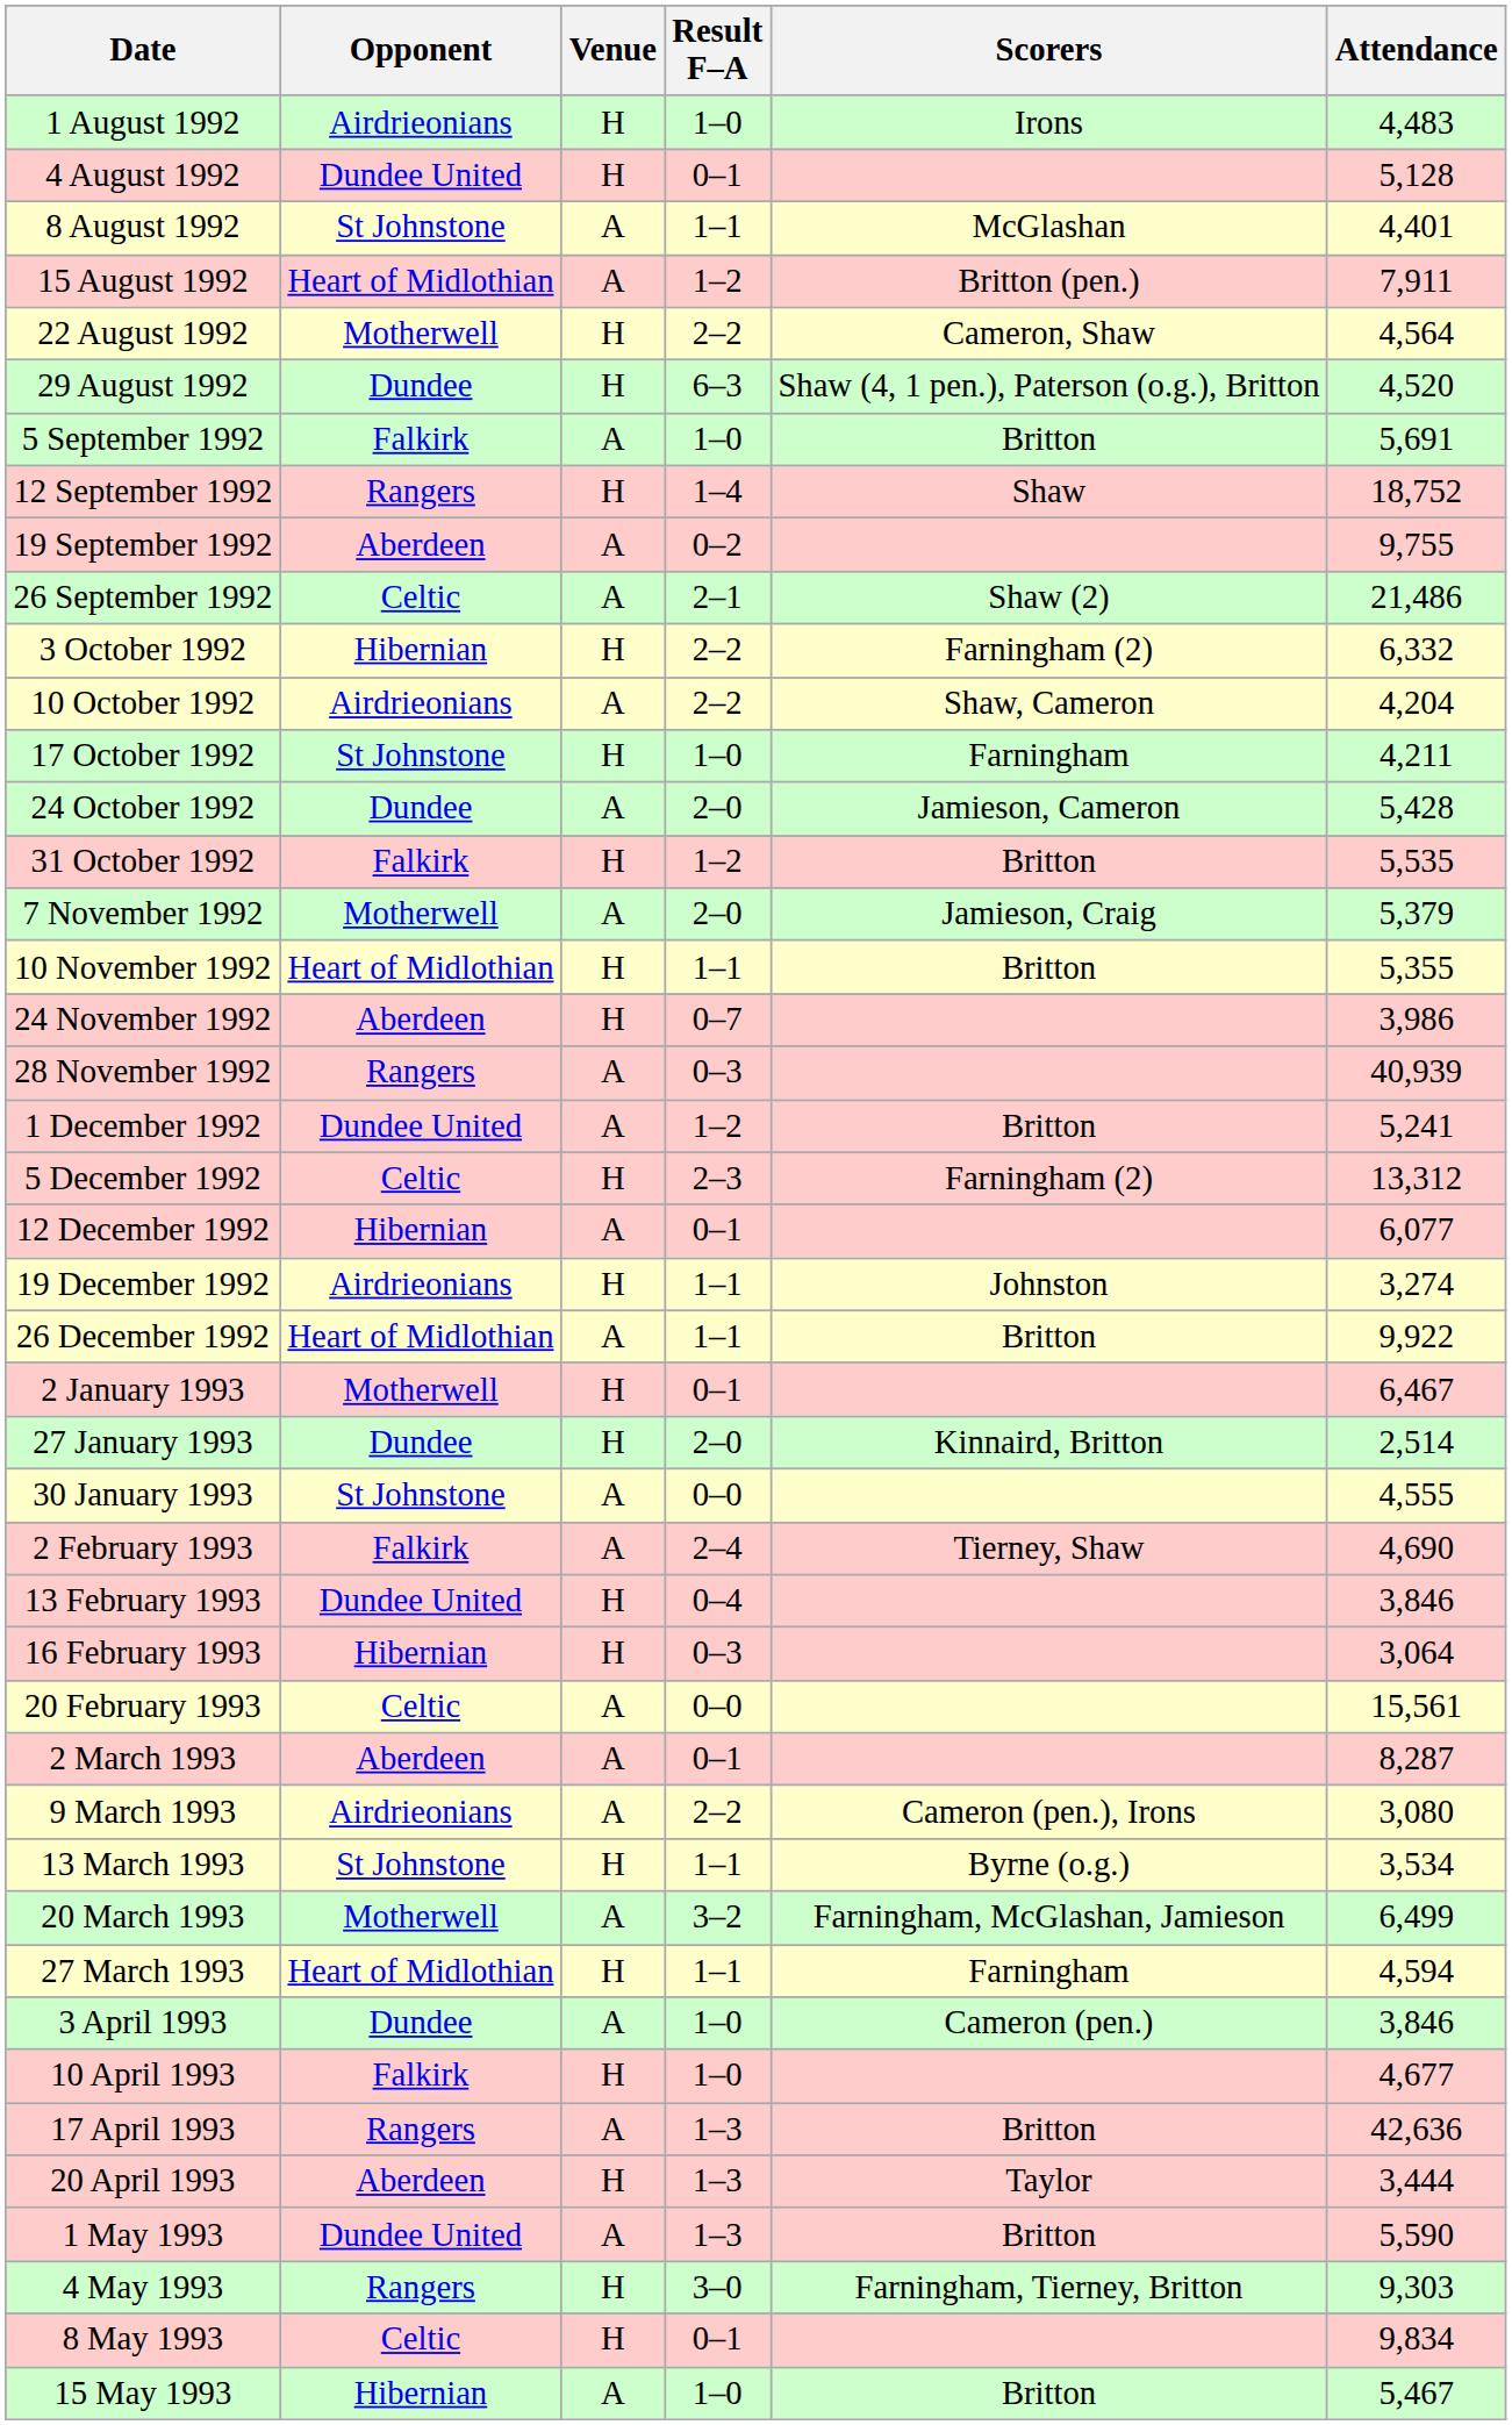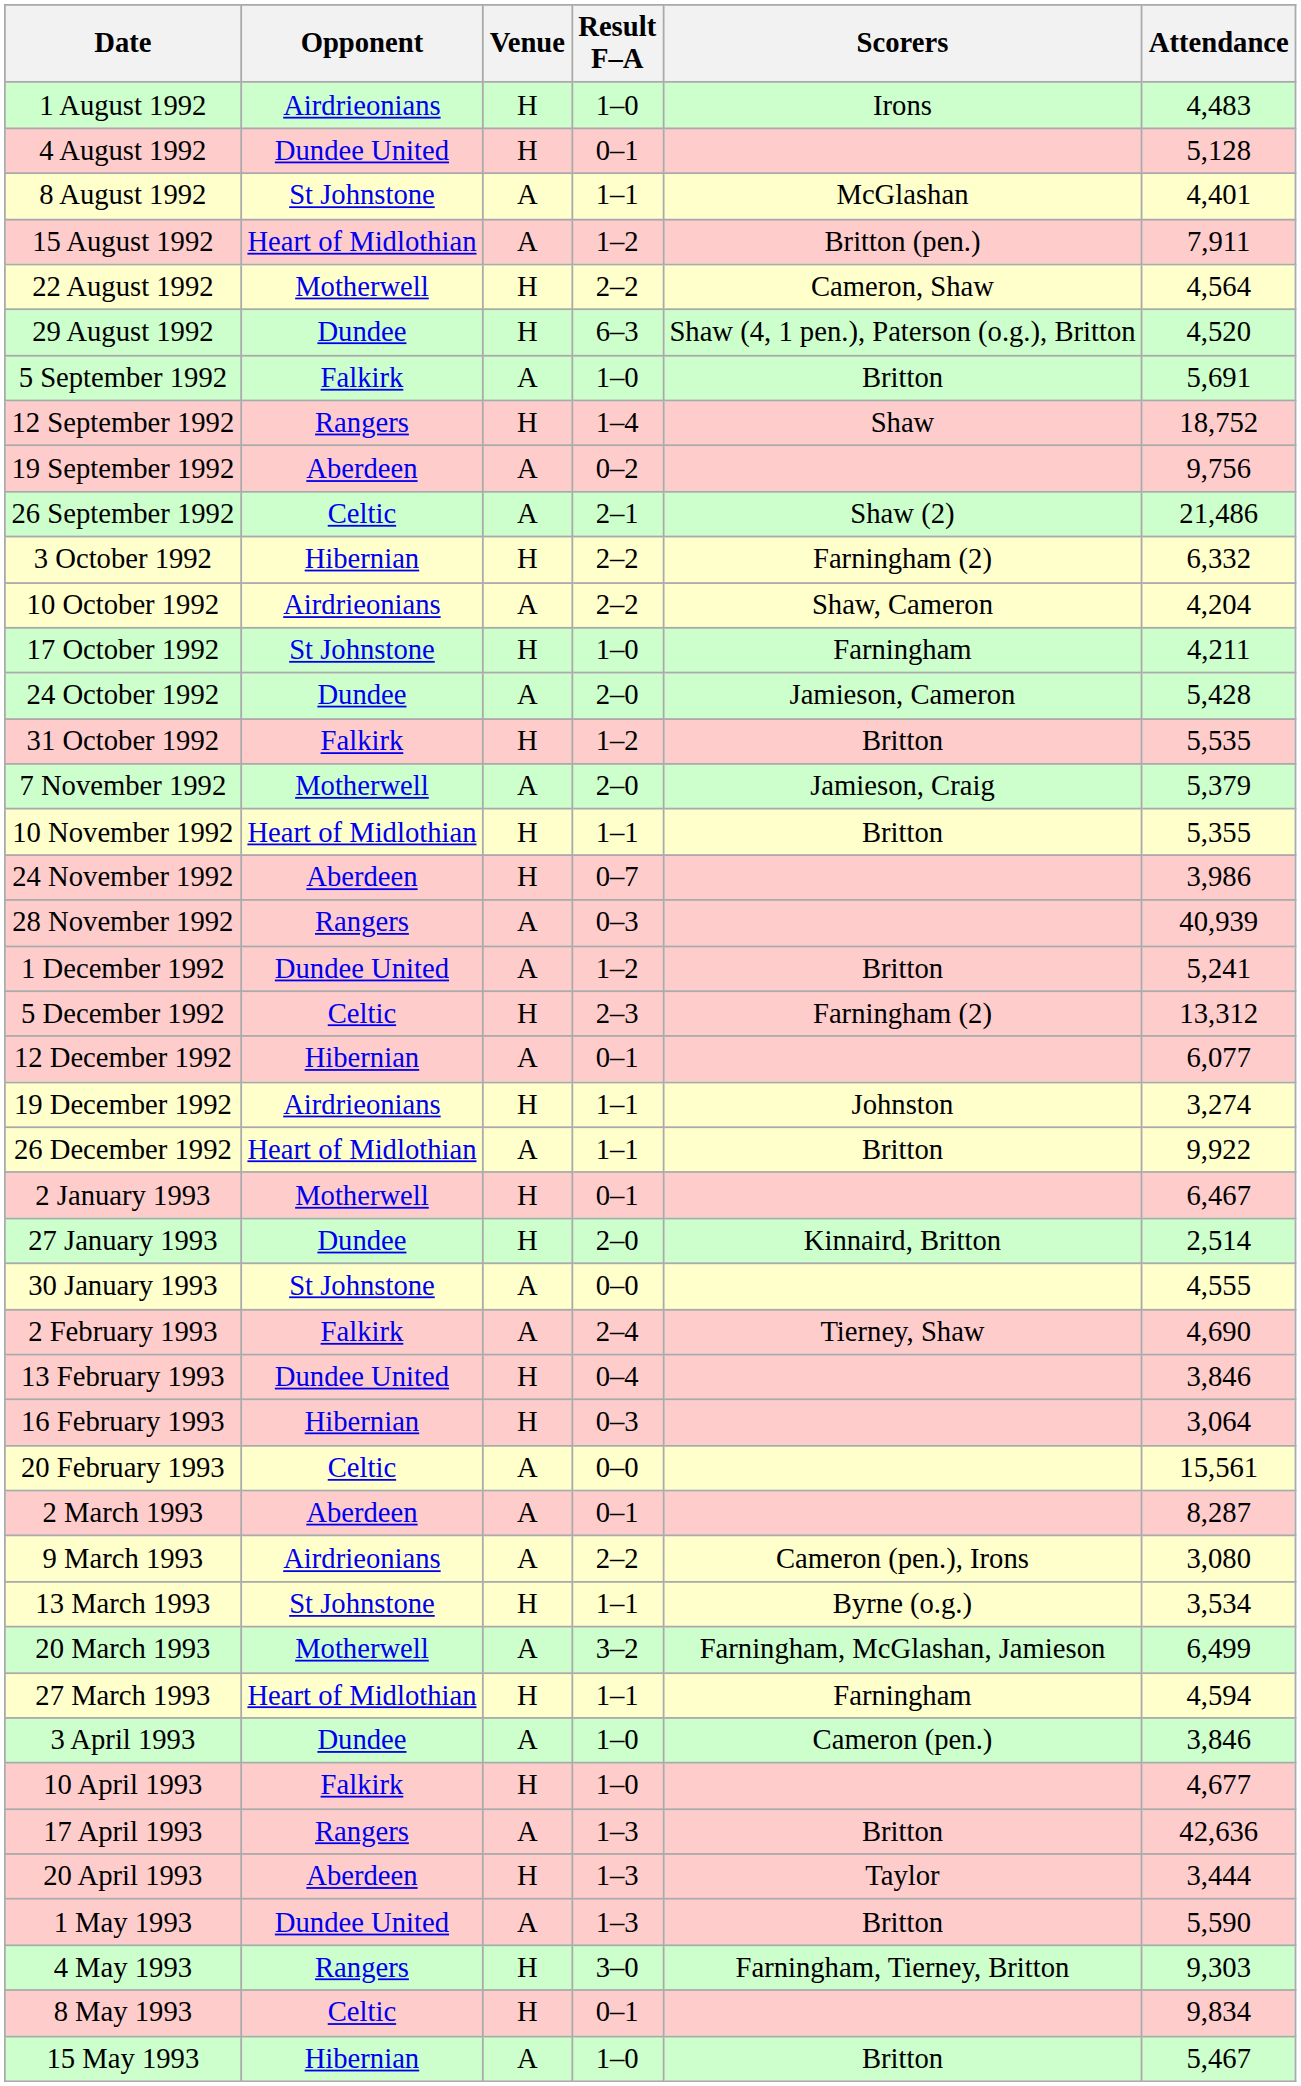 <table class="wikitable sortable" style="text-align:center;">
 <tr>
 <th>Date</th>
 <th>Opponent</th>
 <th>Venue</th>
 <th>Result<br>F–A</th>
 <th class=unsortable>Scorers</th>
 <th>Attendance</th>
 </tr>
 <tr bgcolor="#CCFFCC">
 <td>1 August 1992</td>
 <td><a href='#'>Airdrieonians</a></td>
 <td>H</td>
 <td>1–0</td>
 <td>Irons</td>
 <td>4,483</td>
 </tr>
 <tr bgcolor="#FFCCCC">
 <td>4 August 1992</td>
 <td><a href='#'>Dundee United</a></td>
 <td>H</td>
 <td>0–1</td>
 <td></td>
 <td>5,128</td>
 </tr>
 <tr bgcolor="#FFFFCC">
 <td>8 August 1992</td>
 <td><a href='#'>St Johnstone</a></td>
 <td>A</td>
 <td>1–1</td>
 <td>McGlashan</td>
 <td>4,401</td>
 </tr>
 <tr bgcolor="#FFCCCC">
 <td>15 August 1992</td>
 <td><a href='#'>Heart of Midlothian</a></td>
 <td>A</td>
 <td>1–2</td>
 <td>Britton (pen.)</td>
 <td>7,911</td>
 </tr>
 <tr bgcolor="#FFFFCC">
 <td>22 August 1992</td>
 <td><a href='#'>Motherwell</a></td>
 <td>H</td>
 <td>2–2</td>
 <td>Cameron, Shaw</td>
 <td>4,564</td>
 </tr>
 <tr bgcolor="#CCFFCC">
 <td>29 August 1992</td>
 <td><a href='#'>Dundee</a></td>
 <td>H</td>
 <td>6–3</td>
 <td>Shaw (4, 1 pen.), Paterson (o.g.), Britton</td>
 <td>4,520</td>
 </tr>
 <tr bgcolor="#CCFFCC">
 <td>5 September 1992</td>
 <td><a href='#'>Falkirk</a></td>
 <td>A</td>
 <td>1–0</td>
 <td>Britton</td>
 <td>5,691</td>
 </tr>
 <tr bgcolor="#FFCCCC">
 <td>12 September 1992</td>
 <td><a href='#'>Rangers</a></td>
 <td>H</td>
 <td>1–4</td>
 <td>Shaw</td>
 <td>18,752</td>
 </tr>
 <tr bgcolor="#FFCCCC">
 <td>19 September 1992</td>
 <td><a href='#'>Aberdeen</a></td>
 <td>A</td>
 <td>0–2</td>
 <td></td>
-<td>9,755</td>
+<td>9,756</td>
 </tr>
 <tr bgcolor="#CCFFCC">
 <td>26 September 1992</td>
 <td><a href='#'>Celtic</a></td>
 <td>A</td>
 <td>2–1</td>
 <td>Shaw (2)</td>
 <td>21,486</td>
 </tr>
 <tr bgcolor="#FFFFCC">
 <td>3 October 1992</td>
 <td><a href='#'>Hibernian</a></td>
 <td>H</td>
 <td>2–2</td>
 <td>Farningham (2)</td>
 <td>6,332</td>
 </tr>
 <tr bgcolor="#FFFFCC">
 <td>10 October 1992</td>
 <td><a href='#'>Airdrieonians</a></td>
 <td>A</td>
 <td>2–2</td>
 <td>Shaw, Cameron</td>
 <td>4,204</td>
 </tr>
 <tr bgcolor="#CCFFCC">
 <td>17 October 1992</td>
 <td><a href='#'>St Johnstone</a></td>
 <td>H</td>
 <td>1–0</td>
 <td>Farningham</td>
 <td>4,211</td>
 </tr>
 <tr bgcolor="#CCFFCC">
 <td>24 October 1992</td>
 <td><a href='#'>Dundee</a></td>
 <td>A</td>
 <td>2–0</td>
 <td>Jamieson, Cameron</td>
 <td>5,428</td>
 </tr>
 <tr bgcolor="#FFCCCC">
 <td>31 October 1992</td>
 <td><a href='#'>Falkirk</a></td>
 <td>H</td>
 <td>1–2</td>
 <td>Britton</td>
 <td>5,535</td>
 </tr>
 <tr bgcolor="#CCFFCC">
 <td>7 November 1992</td>
 <td><a href='#'>Motherwell</a></td>
 <td>A</td>
 <td>2–0</td>
 <td>Jamieson, Craig</td>
 <td>5,379</td>
 </tr>
 <tr bgcolor="#FFFFCC">
 <td>10 November 1992</td>
 <td><a href='#'>Heart of Midlothian</a></td>
 <td>H</td>
 <td>1–1</td>
 <td>Britton</td>
 <td>5,355</td>
 </tr>
 <tr bgcolor="#FFCCCC">
 <td>24 November 1992</td>
 <td><a href='#'>Aberdeen</a></td>
 <td>H</td>
 <td>0–7</td>
 <td></td>
 <td>3,986</td>
 </tr>
 <tr bgcolor="#FFCCCC">
 <td>28 November 1992</td>
 <td><a href='#'>Rangers</a></td>
 <td>A</td>
 <td>0–3</td>
 <td></td>
 <td>40,939</td>
 </tr>
 <tr bgcolor="#FFCCCC">
 <td>1 December 1992</td>
 <td><a href='#'>Dundee United</a></td>
 <td>A</td>
 <td>1–2</td>
 <td>Britton</td>
 <td>5,241</td>
 </tr>
 <tr bgcolor="#FFCCCC">
 <td>5 December 1992</td>
 <td><a href='#'>Celtic</a></td>
 <td>H</td>
 <td>2–3</td>
 <td>Farningham (2)</td>
 <td>13,312</td>
 </tr>
 <tr bgcolor="#FFCCCC">
 <td>12 December 1992</td>
 <td><a href='#'>Hibernian</a></td>
 <td>A</td>
 <td>0–1</td>
 <td></td>
 <td>6,077</td>
 </tr>
 <tr bgcolor="#FFFFCC">
 <td>19 December 1992</td>
 <td><a href='#'>Airdrieonians</a></td>
 <td>H</td>
 <td>1–1</td>
 <td>Johnston</td>
 <td>3,274</td>
 </tr>
 <tr bgcolor="#FFFFCC">
 <td>26 December 1992</td>
 <td><a href='#'>Heart of Midlothian</a></td>
 <td>A</td>
 <td>1–1</td>
 <td>Britton</td>
 <td>9,922</td>
 </tr>
 <tr bgcolor="#FFCCCC">
 <td>2 January 1993</td>
 <td><a href='#'>Motherwell</a></td>
 <td>H</td>
 <td>0–1</td>
 <td></td>
 <td>6,467</td>
 </tr>
 <tr bgcolor="#CCFFCC">
 <td>27 January 1993</td>
 <td><a href='#'>Dundee</a></td>
 <td>H</td>
 <td>2–0</td>
 <td>Kinnaird, Britton</td>
 <td>2,514</td>
 </tr>
 <tr bgcolor="#FFFFCC">
 <td>30 January 1993</td>
 <td><a href='#'>St Johnstone</a></td>
 <td>A</td>
 <td>0–0</td>
 <td></td>
 <td>4,555</td>
 </tr>
 <tr bgcolor="#FFCCCC">
 <td>2 February 1993</td>
 <td><a href='#'>Falkirk</a></td>
 <td>A</td>
 <td>2–4</td>
 <td>Tierney, Shaw</td>
 <td>4,690</td>
 </tr>
 <tr bgcolor="#FFCCCC">
 <td>13 February 1993</td>
 <td><a href='#'>Dundee United</a></td>
 <td>H</td>
 <td>0–4</td>
 <td></td>
 <td>3,846</td>
 </tr>
 <tr bgcolor="#FFCCCC">
 <td>16 February 1993</td>
 <td><a href='#'>Hibernian</a></td>
 <td>H</td>
 <td>0–3</td>
 <td></td>
 <td>3,064</td>
 </tr>
 <tr bgcolor="#FFFFCC">
 <td>20 February 1993</td>
 <td><a href='#'>Celtic</a></td>
 <td>A</td>
 <td>0–0</td>
 <td></td>
 <td>15,561</td>
 </tr>
 <tr bgcolor="#FFCCCC">
 <td>2 March 1993</td>
 <td><a href='#'>Aberdeen</a></td>
 <td>A</td>
 <td>0–1</td>
 <td></td>
 <td>8,287</td>
 </tr>
 <tr bgcolor="#FFFFCC">
 <td>9 March 1993</td>
 <td><a href='#'>Airdrieonians</a></td>
 <td>A</td>
 <td>2–2</td>
 <td>Cameron (pen.), Irons</td>
 <td>3,080</td>
 </tr>
 <tr bgcolor="#FFFFCC">
 <td>13 March 1993</td>
 <td><a href='#'>St Johnstone</a></td>
 <td>H</td>
 <td>1–1</td>
 <td>Byrne (o.g.)</td>
 <td>3,534</td>
 </tr>
 <tr bgcolor="#CCFFCC">
 <td>20 March 1993</td>
 <td><a href='#'>Motherwell</a></td>
 <td>A</td>
 <td>3–2</td>
 <td>Farningham, McGlashan, Jamieson</td>
 <td>6,499</td>
 </tr>
 <tr bgcolor="#FFFFCC">
 <td>27 March 1993</td>
 <td><a href='#'>Heart of Midlothian</a></td>
 <td>H</td>
 <td>1–1</td>
 <td>Farningham</td>
 <td>4,594</td>
 </tr>
 <tr bgcolor="#CCFFCC">
 <td>3 April 1993</td>
 <td><a href='#'>Dundee</a></td>
 <td>A</td>
 <td>1–0</td>
 <td>Cameron (pen.)</td>
 <td>3,846</td>
 </tr>
 <tr bgcolor="#FFCCCC">
 <td>10 April 1993</td>
 <td><a href='#'>Falkirk</a></td>
 <td>H</td>
 <td>1–0</td>
 <td></td>
 <td>4,677</td>
 </tr>
 <tr bgcolor="#FFCCCC">
 <td>17 April 1993</td>
 <td><a href='#'>Rangers</a></td>
 <td>A</td>
 <td>1–3</td>
 <td>Britton</td>
 <td>42,636</td>
 </tr>
 <tr bgcolor="#FFCCCC">
 <td>20 April 1993</td>
 <td><a href='#'>Aberdeen</a></td>
 <td>H</td>
 <td>1–3</td>
 <td>Taylor</td>
 <td>3,444</td>
 </tr>
 <tr bgcolor="#FFCCCC">
 <td>1 May 1993</td>
 <td><a href='#'>Dundee United</a></td>
 <td>A</td>
 <td>1–3</td>
 <td>Britton</td>
 <td>5,590</td>
 </tr>
 <tr bgcolor="#CCFFCC">
 <td>4 May 1993</td>
 <td><a href='#'>Rangers</a></td>
 <td>H</td>
 <td>3–0</td>
 <td>Farningham, Tierney, Britton</td>
 <td>9,303</td>
 </tr>
 <tr bgcolor="#FFCCCC">
 <td>8 May 1993</td>
 <td><a href='#'>Celtic</a></td>
 <td>H</td>
 <td>0–1</td>
 <td></td>
 <td>9,834</td>
 </tr>
 <tr bgcolor="#CCFFCC">
 <td>15 May 1993</td>
 <td><a href='#'>Hibernian</a></td>
 <td>A</td>
 <td>1–0</td>
 <td>Britton</td>
 <td>5,467</td>
 </tr>
 </table>
